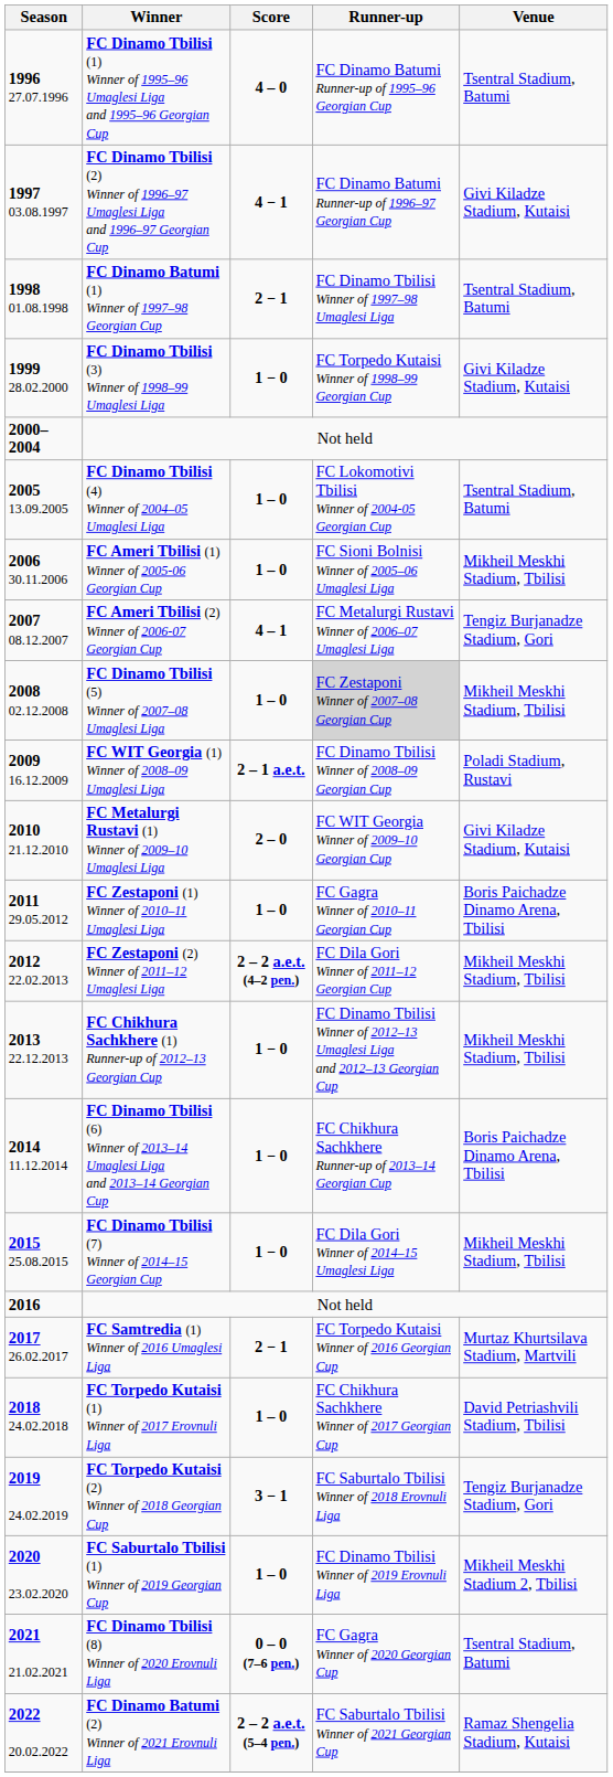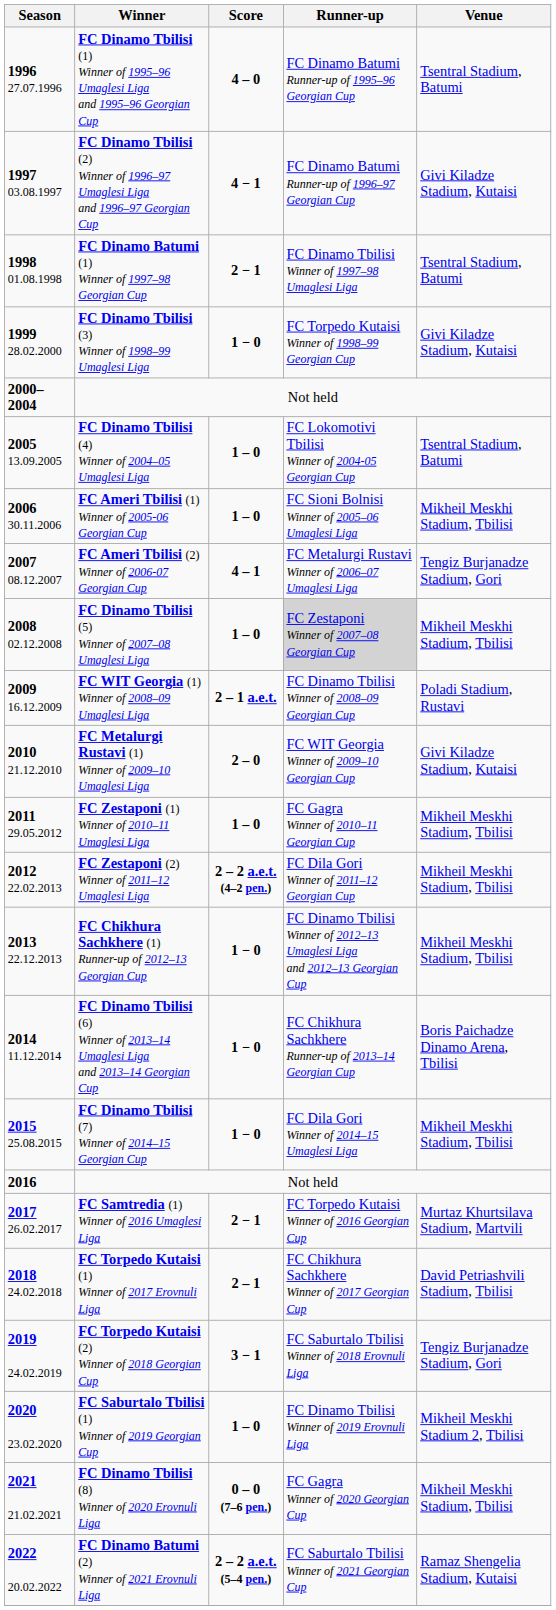 <table class="sortable wikitable plainrowheaders">
 <tr>
 <th width=5%>Season</th>
 <th width=18%>Winner</th>
 <th width=10%>Score</th>
 <th width=18%>Runner-up</th>
 <th width=18%>Venue</th>
 </tr>
 <tr>
 <td><strong>1996</strong><br><small>27.07.1996</small></td>
 <td><strong><a href='#'>FC Dinamo Tbilisi</a></strong> <small> (1)<br><em>Winner of <a href='#'>1995–96 Umaglesi Liga</a><br> and <a href='#'>1995–96 Georgian Cup</a></em></small></td>
 <td align="center"><strong>4 – 0</strong></td>
 <td><a href='#'>FC Dinamo Batumi</a> <br> <small><em>Runner-up of <a href='#'>1995–96 Georgian Cup</a></em></small></td>
 <td><a href='#'>Tsentral Stadium</a>, <a href='#'>Batumi</a></td>
 </tr>
 <tr>
 <td><strong>1997</strong><br><small>03.08.1997</small></td>
 <td><strong><a href='#'>FC Dinamo Tbilisi</a></strong> <small> (2)<br><em>Winner of <a href='#'>1996–97 Umaglesi Liga</a><br> and <a href='#'>1996–97 Georgian Cup</a></em></small></td>
 <td align="center"><strong>4 − 1</strong></td>
 <td><a href='#'>FC Dinamo Batumi</a> <br> <small><em>Runner-up of <a href='#'>1996–97 Georgian Cup</a></em></small></td>
 <td><a href='#'>Givi Kiladze Stadium</a>, <a href='#'>Kutaisi</a></td>
 </tr>
 <tr>
 <td><strong>1998</strong><br><small>01.08.1998</small></td>
 <td><strong><a href='#'>FC Dinamo Batumi</a></strong> <small> (1)<br><em>Winner of <a href='#'>1997–98 Georgian Cup</a></em></small></td>
 <td align="center"><strong>2 − 1</strong></td>
 <td><a href='#'>FC Dinamo Tbilisi</a> <small> <br><em>Winner of <a href='#'>1997–98 Umaglesi Liga</a></em></small></td>
 <td><a href='#'>Tsentral Stadium</a>, <a href='#'>Batumi</a></td>
 </tr>
 <tr>
 <td><strong>1999</strong><br><small>28.02.2000</small></td>
 <td><strong><a href='#'>FC Dinamo Tbilisi</a></strong> <small> (3)<br><em>Winner of <a href='#'>1998–99 Umaglesi Liga</a></em></small></td>
 <td align="center"><strong>1 − 0</strong></td>
 <td><a href='#'>FC Torpedo Kutaisi</a> <br> <small><em>Winner of <a href='#'>1998–99 Georgian Cup</a></em></small></td>
 <td><a href='#'>Givi Kiladze Stadium</a>, <a href='#'>Kutaisi</a></td>
 </tr>
 <tr>
 <td><strong>2000–2004</strong></td>
 <td colspan="4" align="center">Not held</td>
 </tr>
 <tr>
 <td><strong>2005</strong><br><small>13.09.2005</small></td>
 <td><strong><a href='#'>FC Dinamo Tbilisi</a></strong> <small> (4)<br><em>Winner of <a href='#'>2004–05 Umaglesi Liga</a></em></small></td>
 <td align="center"><strong>1 – 0</strong></td>
 <td><a href='#'>FC Lokomotivi Tbilisi</a> <br> <small><em>Winner of <a href='#'>2004-05 Georgian Cup</a></em></small></td>
 <td><a href='#'>Tsentral Stadium</a>, <a href='#'>Batumi</a></td>
 </tr>
 <tr>
 <td><strong>2006</strong><br><small>30.11.2006</small></td>
 <td><strong><a href='#'>FC Ameri Tbilisi</a></strong> <small> (1)<br><em>Winner of <a href='#'>2005-06 Georgian Cup</a></em></small></td>
 <td align="center"><strong>1 – 0</strong></td>
 <td><a href='#'>FC Sioni Bolnisi</a> <br> <small><em>Winner of <a href='#'>2005–06 Umaglesi Liga</a></em></small></td>
 <td><a href='#'>Mikheil Meskhi Stadium</a>, <a href='#'>Tbilisi</a></td>
 </tr>
 <tr>
 <td><strong>2007</strong><br><small>08.12.2007</small></td>
 <td><strong><a href='#'>FC Ameri Tbilisi</a></strong> <small> (2)<br><em>Winner of <a href='#'>2006-07 Georgian Cup</a></em></small></td>
 <td align="center"><strong>4 – 1</strong></td>
 <td><a href='#'>FC Metalurgi Rustavi</a> <br> <small><em>Winner of <a href='#'>2006–07 Umaglesi Liga</a></em></small></td>
 <td><a href='#'>Tengiz Burjanadze Stadium</a>, <a href='#'>Gori</a></td>
 </tr>
 <tr>
 <td><strong>2008</strong><br><small>02.12.2008</small></td>
 <td><strong><a href='#'>FC Dinamo Tbilisi</a></strong> <small> (5)<br><em>Winner of <a href='#'>2007–08 Umaglesi Liga</a></em></small></td>
 <td align="center"><strong>1 – 0</strong></td>
 <td style="background: lightgrey;"><a href='#'>FC Zestaponi</a> <br> <small><em>Winner of <a href='#'>2007–08 Georgian Cup</a></em></small></td>
 <td><a href='#'>Mikheil Meskhi Stadium</a>, <a href='#'>Tbilisi</a></td>
 </tr>
 <tr>
 <td><strong>2009</strong><br><small>16.12.2009</small></td>
 <td><strong><a href='#'>FC WIT Georgia</a></strong> <small> (1)<br><em>Winner of <a href='#'>2008–09 Umaglesi Liga</a></em></small></td>
 <td align="center"><strong>2 – 1 <a href='#'>a.e.t.</a></strong></td>
 <td><a href='#'>FC Dinamo Tbilisi</a> <br> <small><em>Winner of <a href='#'>2008–09 Georgian Cup</a></em></small></td>
 <td><a href='#'>Poladi Stadium</a>, <a href='#'>Rustavi</a></td>
 </tr>
 <tr>
 <td><strong>2010</strong><br><small>21.12.2010</small></td>
 <td><strong><a href='#'>FC Metalurgi Rustavi</a></strong> <small> (1)<br><em>Winner of <a href='#'>2009–10 Umaglesi Liga</a></em></small></td>
 <td align="center"><strong>2 – 0</strong></td>
 <td><a href='#'>FC WIT Georgia</a> <br> <small><em>Winner of <a href='#'>2009–10 Georgian Cup</a></em></small></td>
 <td><a href='#'>Givi Kiladze Stadium</a>, <a href='#'>Kutaisi</a></td>
 </tr>
 <tr>
 <td><strong>2011</strong><br><small>29.05.2012</small></td>
 <td><strong><a href='#'>FC Zestaponi</a></strong> <small> (1) <br> <em>Winner of <a href='#'>2010–11 Umaglesi Liga</a></em></small></td>
 <td align="center"><strong> 1 – 0</strong></td>
 <td><a href='#'>FC Gagra</a><br> <small><em>Winner of <a href='#'>2010–11 Georgian Cup</a></em></small></td>
-<td><a href='#'>Boris Paichadze Dinamo Arena</a>, <a href='#'>Tbilisi</a></td>
+<td><a href='#'>Mikheil Meskhi Stadium</a>, <a href='#'>Tbilisi</a></td>
 </tr>
 <tr>
 <td><strong>2012</strong><br><small>22.02.2013</small></td>
 <td><strong><a href='#'>FC Zestaponi</a></strong> <small> (2) <br> <em>Winner of <a href='#'>2011–12 Umaglesi Liga</a></em></small></td>
 <td align="center"><strong>2 – 2 <a href='#'>a.e.t.</a><br><small>(4–2 <a href='#'>pen.</a>)</small></strong></td>
 <td><a href='#'>FC Dila Gori</a> <br> <small><em>Winner of <a href='#'>2011–12 Georgian Cup</a></em></small></td>
 <td><a href='#'>Mikheil Meskhi Stadium</a>, <a href='#'>Tbilisi</a></td>
 </tr>
 <tr>
 <td><strong>2013</strong><br><small>22.12.2013</small></td>
 <td><strong><a href='#'>FC Chikhura Sachkhere</a></strong> <small> (1) <br> <em>Runner-up of <a href='#'>2012–13 Georgian Cup</a></em></small></td>
 <td align="center"><strong>1 − 0</strong></td>
 <td><a href='#'>FC Dinamo Tbilisi</a> <br> <small><em>Winner of <a href='#'>2012–13 Umaglesi Liga</a><br> and <a href='#'>2012–13 Georgian Cup</a></em></small></td>
 <td><a href='#'>Mikheil Meskhi Stadium</a>, <a href='#'>Tbilisi</a></td>
 </tr>
 <tr>
 <td><strong>2014</strong><br><small>11.12.2014</small></td>
 <td><strong><a href='#'>FC Dinamo Tbilisi</a></strong> <small> (6)<br> <em>Winner of <a href='#'>2013–14 Umaglesi Liga</a><br> and <a href='#'>2013–14 Georgian Cup</a></em></small></td>
 <td align="center"><strong>1 − 0</strong></td>
 <td><a href='#'>FC Chikhura Sachkhere</a> <br> <small><em>Runner-up of <a href='#'>2013–14 Georgian Cup</a></em></small></td>
 <td><a href='#'>Boris Paichadze Dinamo Arena</a>, <a href='#'>Tbilisi</a></td>
 </tr>
 <tr>
 <td><strong><a href='#'>2015</a></strong><br><small>25.08.2015</small></td>
 <td><strong><a href='#'>FC Dinamo Tbilisi</a></strong> <small> (7)<br> <em>Winner of <a href='#'>2014–15 Georgian Cup</a></em></small></td>
 <td align="center"><strong>1 − 0</strong></td>
 <td><a href='#'>FC Dila Gori</a> <br> <small><em>Winner of <a href='#'>2014–15 Umaglesi Liga</a></em></small></td>
 <td><a href='#'>Mikheil Meskhi Stadium</a>, <a href='#'>Tbilisi</a></td>
 </tr>
 <tr>
 <td><strong>2016</strong></td>
 <td colspan="4" align="center">Not held</td>
 </tr>
 <tr>
 <td><strong><a href='#'>2017</a></strong><br><small>26.02.2017</small></td>
 <td><strong><a href='#'>FC Samtredia</a></strong> <small> (1)<br> <em>Winner of <a href='#'>2016 Umaglesi Liga</a></em></small></td>
 <td align="center"><strong>2 − 1</strong></td>
 <td><a href='#'>FC Torpedo Kutaisi</a> <br> <small><em>Winner of <a href='#'>2016 Georgian Cup</a></em></small></td>
 <td><a href='#'>Murtaz Khurtsilava Stadium</a>, <a href='#'>Martvili</a></td>
 </tr>
 <tr>
 <td><strong><a href='#'>2018</a></strong><br><small>24.02.2018</small></td>
 <td><strong><a href='#'>FC Torpedo Kutaisi</a></strong> <small> (1)<br> <em>Winner of <a href='#'>2017 Erovnuli Liga</a></em></small></td>
-<td align="center"><strong>1 – 0</strong></td>
+<td align="center"><strong>2 – 1</strong></td>
 <td><a href='#'>FC Chikhura Sachkhere</a> <br> <small><em>Winner of <a href='#'>2017 Georgian Cup</a></em></small></td>
 <td><a href='#'>David Petriashvili Stadium</a>, <a href='#'>Tbilisi</a></td>
 </tr>
 <tr>
 <td><strong><a href='#'>2019</a></strong><br><br><small>24.02.2019</small></td>
 <td><strong><a href='#'>FC Torpedo Kutaisi</a></strong> <small> (2)<br> <em>Winner of <a href='#'>2018 Georgian Cup</a></em></small></td>
 <td align="center"><strong>3 − 1</strong></td>
 <td><a href='#'>FC Saburtalo Tbilisi</a> <br> <small> <em>Winner of <a href='#'>2018 Erovnuli Liga</a></em></small></td>
 <td><a href='#'>Tengiz Burjanadze Stadium</a>, <a href='#'>Gori</a></td>
 </tr>
 <tr>
 <td><strong><a href='#'>2020</a></strong><br><br><small>23.02.2020</small></td>
 <td><strong><a href='#'>FC Saburtalo Tbilisi</a></strong> <small> (1)<br> <em>Winner of <a href='#'>2019 Georgian Cup</a></em></small></td>
 <td align="center"><strong> 1 – 0</strong></td>
 <td><a href='#'>FC Dinamo Tbilisi</a> <br> <small> <em>Winner of <a href='#'>2019 Erovnuli Liga</a></em></small></td>
 <td><a href='#'>Mikheil Meskhi Stadium 2</a>, <a href='#'>Tbilisi</a></td>
 </tr>
 <tr>
 <td><strong><a href='#'>2021</a></strong><br><br><small>21.02.2021</small></td>
 <td><strong><a href='#'>FC Dinamo Tbilisi</a></strong> <small> (8)<br> <em>Winner of <a href='#'>2020 Erovnuli Liga</a></em></small></td>
 <td align="center"><strong>0 – 0<br><small>(7–6 <a href='#'>pen.</a>)</small></strong></td>
 <td><a href='#'>FC Gagra</a> <br> <small> <em>Winner of <a href='#'>2020 Georgian Cup</a></em></small></td>
-<td><a href='#'>Tsentral Stadium</a>, <a href='#'>Batumi</a></td>
+<td><a href='#'>Mikheil Meskhi Stadium</a>, <a href='#'>Tbilisi</a></td>
 </tr>
 <tr>
 <td><strong><a href='#'>2022</a></strong><br><br><small>20.02.2022</small></td>
 <td><strong><a href='#'>FC Dinamo Batumi</a></strong> <small>(2) <br> <em>Winner of <a href='#'>2021 Erovnuli Liga</a></em></small></td>
 <td align="center"><strong>2 – 2 <a href='#'>a.e.t.</a><br><small>(5–4 <a href='#'>pen.</a>)</small></strong></td>
 <td><a href='#'>FC Saburtalo Tbilisi</a> <br> <small> <em>Winner of <a href='#'>2021 Georgian Cup</a></em></small></td>
 <td><a href='#'>Ramaz Shengelia Stadium</a>, <a href='#'>Kutaisi</a></td>
 </tr>
 <tr>
 </tr>
 </table>
